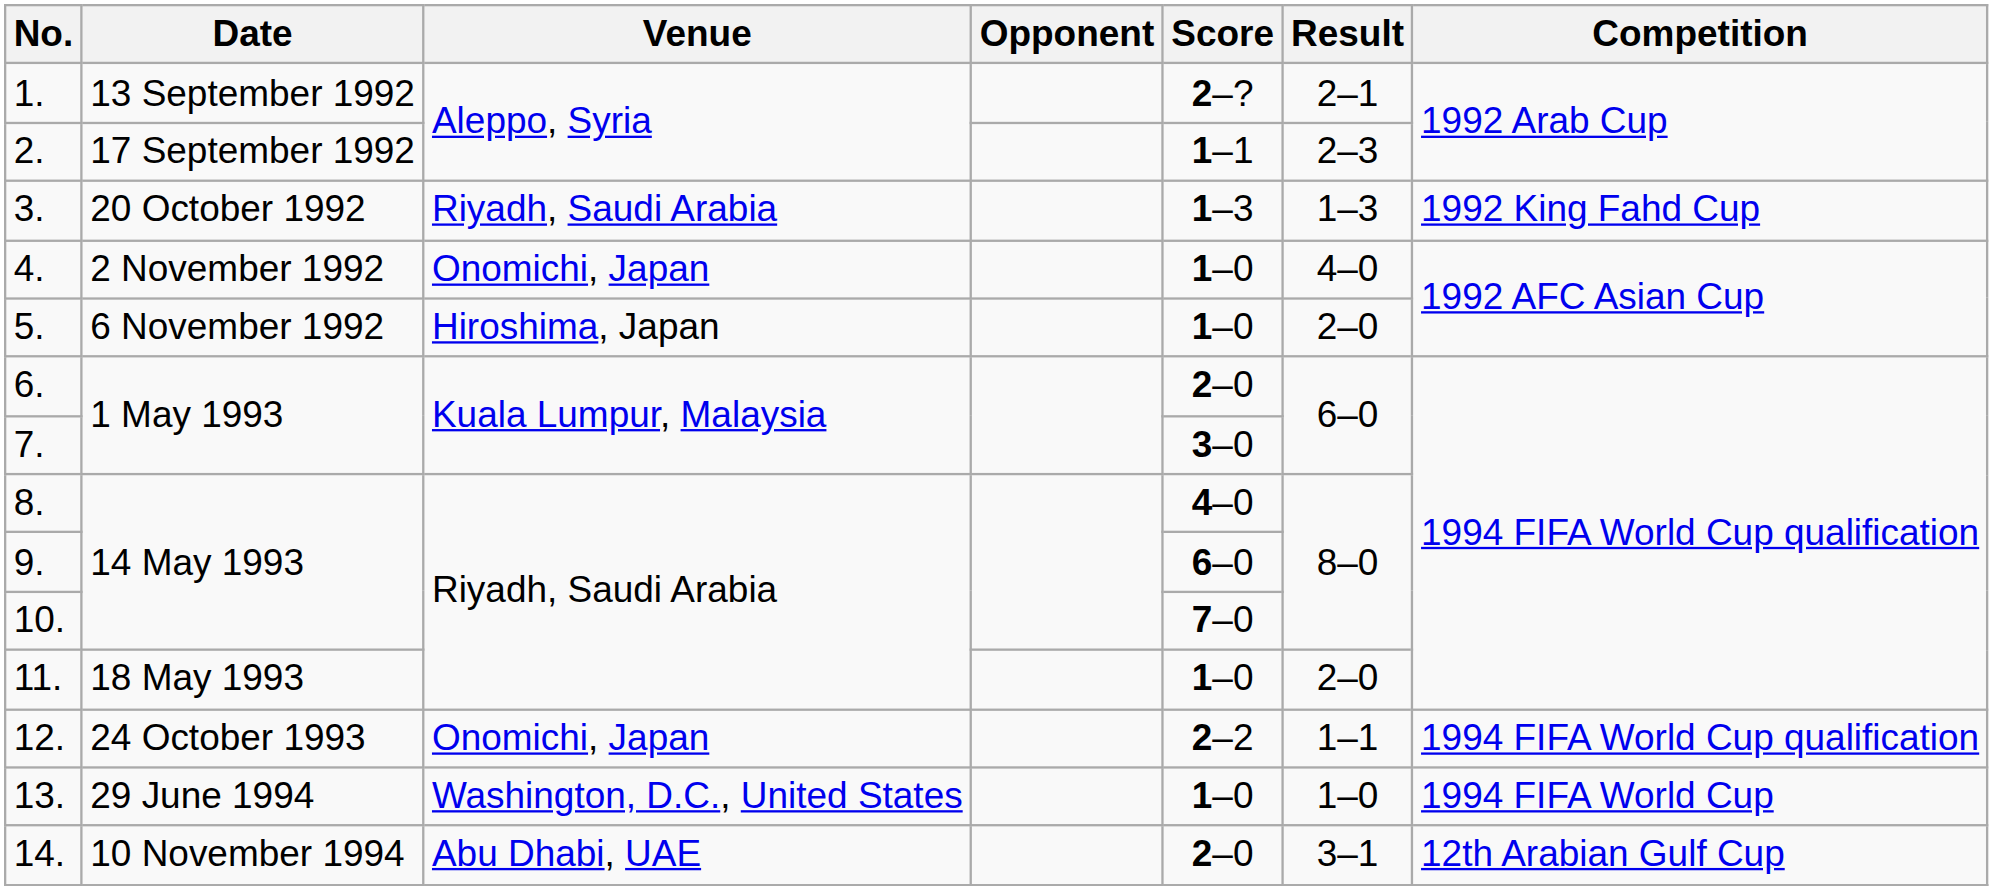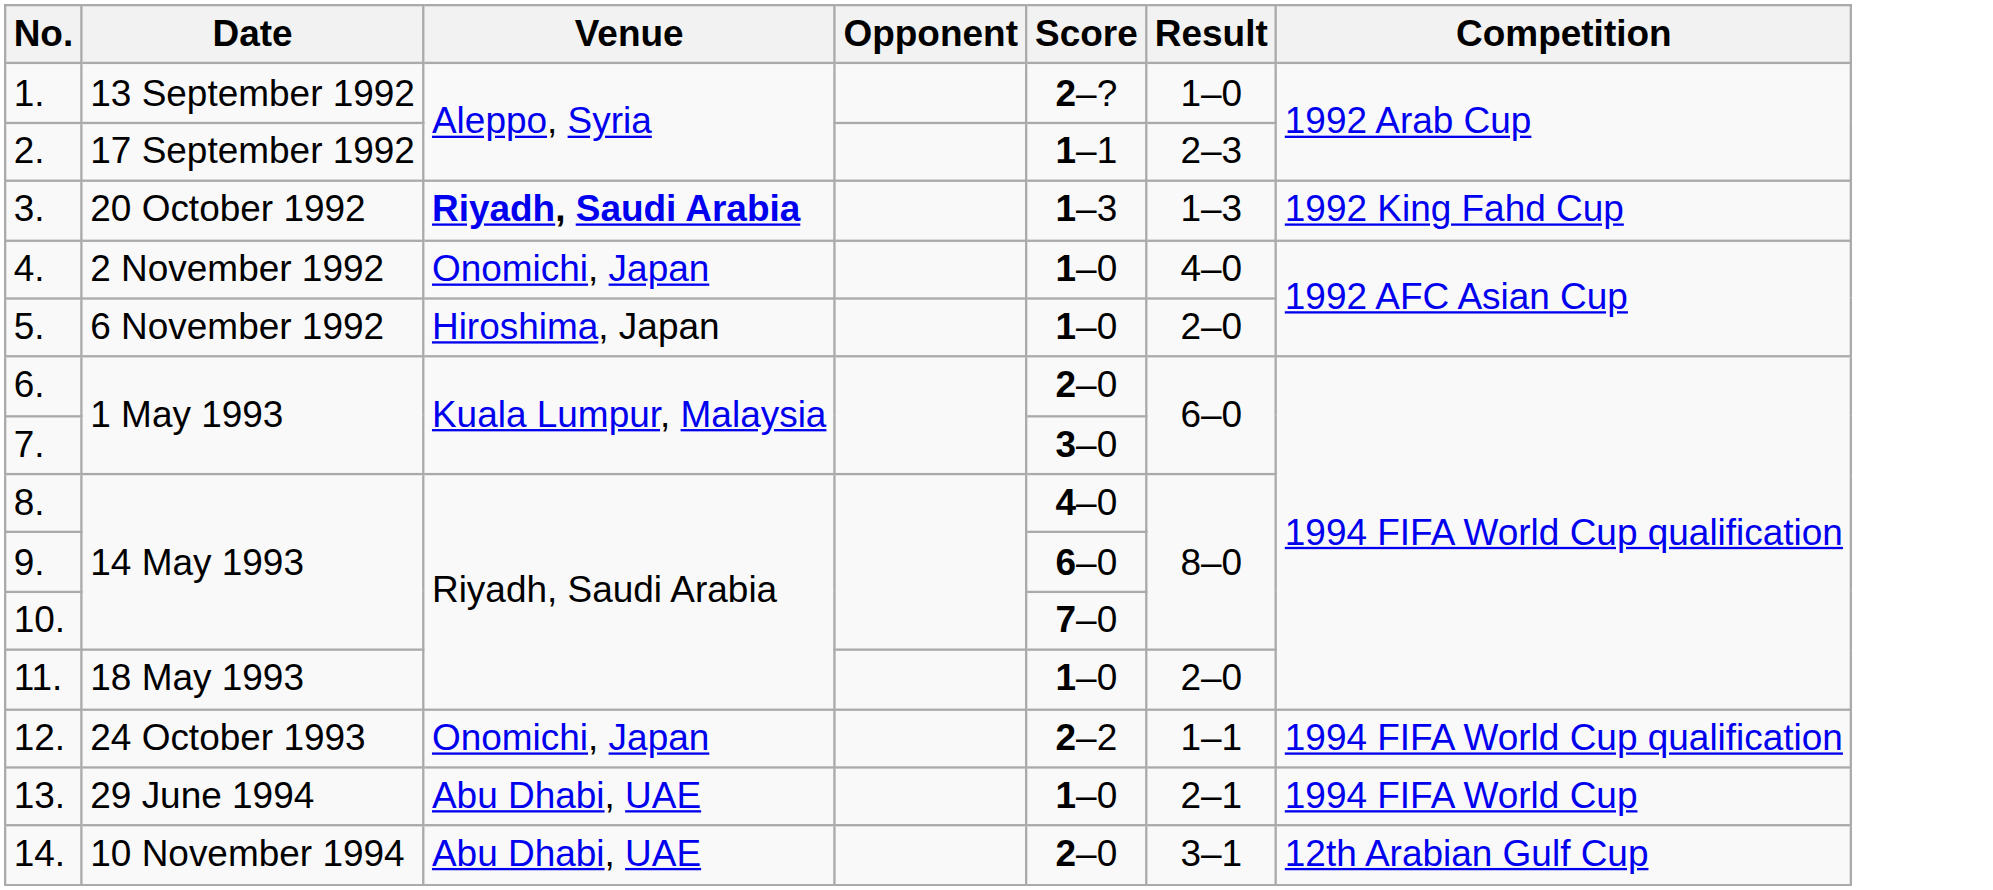 <table class="wikitable">
 <tr>
 <th>No.</th>
 <th>Date</th>
 <th>Venue</th>
 <th>Opponent</th>
 <th>Score</th>
 <th>Result</th>
 <th>Competition</th>
 </tr>
 <tr>
 <td>1.</td>
 <td>13 September 1992</td>
 <td rowspan=2><a href='#'>Aleppo</a>, <a href='#'>Syria</a></td>
 <td></td>
 <td align=center><strong>2</strong>–?</td>
-<td align=center>2–1</td>
+<td align=center>1–0</td>
 <td rowspan=2><a href='#'>1992 Arab Cup</a></td>
 </tr>
 <tr>
 <td>2.</td>
 <td>17 September 1992</td>
 <td></td>
 <td align=center><strong>1</strong>–1</td>
 <td align=center>2–3</td>
 </tr>
 <tr>
 <td>3.</td>
 <td>20 October 1992</td>
-<td><a href='#'>Riyadh</a>, <a href='#'>Saudi Arabia</a></td>
+<td><strong><a href='#'>Riyadh</a>, <a href='#'>Saudi Arabia</a></strong></td>
 <td></td>
 <td align=center><strong>1</strong>–3</td>
 <td align=center>1–3</td>
 <td><a href='#'>1992 King Fahd Cup</a></td>
 </tr>
 <tr>
 <td>4.</td>
 <td>2 November 1992</td>
 <td><a href='#'>Onomichi</a>, <a href='#'>Japan</a></td>
 <td></td>
 <td align=center><strong>1</strong>–0</td>
 <td align=center>4–0</td>
 <td rowspan=2><a href='#'>1992 AFC Asian Cup</a></td>
 </tr>
 <tr>
 <td>5.</td>
 <td>6 November 1992</td>
 <td><a href='#'>Hiroshima</a>, Japan</td>
 <td></td>
 <td align=center><strong>1</strong>–0</td>
 <td align=center>2–0</td>
 </tr>
 <tr>
 <td>6.</td>
 <td rowspan=2>1 May 1993</td>
 <td rowspan=2><a href='#'>Kuala Lumpur</a>, <a href='#'>Malaysia</a></td>
 <td rowspan=2></td>
 <td align=center><strong>2</strong>–0</td>
 <td rowspan=2 align=center>6–0</td>
 <td rowspan=6><a href='#'>1994 FIFA World Cup qualification</a></td>
 </tr>
 <tr>
 <td>7.</td>
 <td align=center><strong>3</strong>–0</td>
 </tr>
 <tr>
 <td>8.</td>
 <td rowspan=3>14 May 1993</td>
 <td rowspan=4>Riyadh, Saudi Arabia</td>
 <td rowspan=3></td>
 <td align=center><strong>4</strong>–0</td>
 <td rowspan=3 align=center>8–0</td>
 </tr>
 <tr>
 <td>9.</td>
 <td align=center><strong>6</strong>–0</td>
 </tr>
 <tr>
 <td>10.</td>
 <td align=center><strong>7</strong>–0</td>
 </tr>
 <tr>
 <td>11.</td>
 <td>18 May 1993</td>
 <td></td>
 <td align=center><strong>1</strong>–0</td>
 <td align=center>2–0</td>
 </tr>
 <tr>
 <td>12.</td>
 <td>24 October 1993</td>
 <td><a href='#'>Onomichi</a>, <a href='#'>Japan</a></td>
 <td></td>
 <td align=center><strong>2</strong>–2</td>
 <td align=center>1–1</td>
 <td><a href='#'>1994 FIFA World Cup qualification</a></td>
 </tr>
 <tr>
 <td>13.</td>
 <td>29 June 1994</td>
-<td><a href='#'>Washington, D.C.</a>, <a href='#'>United States</a></td>
+<td><a href='#'>Abu Dhabi</a>, <a href='#'>UAE</a></td>
 <td></td>
 <td align=center><strong>1</strong>–0</td>
-<td align=center>1–0</td>
+<td align=center>2–1</td>
 <td><a href='#'>1994 FIFA World Cup</a></td>
 </tr>
 <tr>
 <td>14.</td>
 <td>10 November 1994</td>
 <td><a href='#'>Abu Dhabi</a>, <a href='#'>UAE</a></td>
 <td></td>
 <td align=center><strong>2</strong>–0</td>
 <td align=center>3–1</td>
 <td><a href='#'>12th Arabian Gulf Cup</a></td>
 </tr>
 <tr>
 </tr>
 </table>
